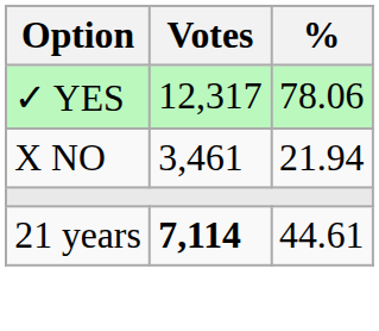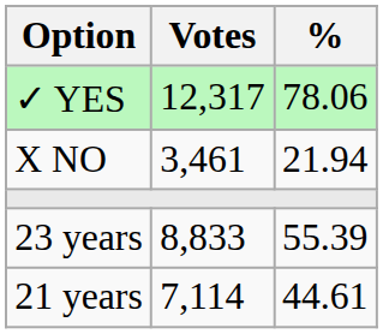 <table class="wikitable">
 <tr>
 <th>Option</th>
 <th>Votes</th>
 <th>%</th>
 </tr>
 <tr>
 <td style=background:#bbf8be>✓ YES</td>
 <td style=background:#bbf8be>12,317</td>
 <td style=background:#bbf8be>78.06</td>
 </tr>
 <tr>
 <td>X NO</td>
 <td>3,461</td>
 <td>21.94</td>
 </tr>
 <tr>
 <td colspan="3" bgcolor="#E9E9E9"></td>
 </tr>
 <tr>
+<td>23 years</td>
+<td>8,833</td>
+<td>55.39</td>
+</tr>
+<tr>
 <td>21 years</td>
-<td><strong>7,114</strong></td>
+<td>7,114</td>
 <td>44.61</td>
 </tr>
 </table>
